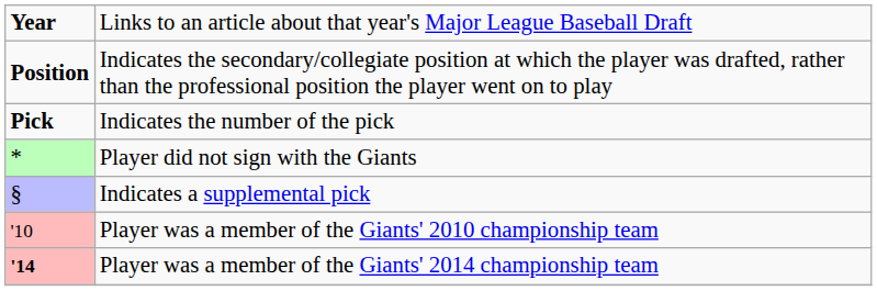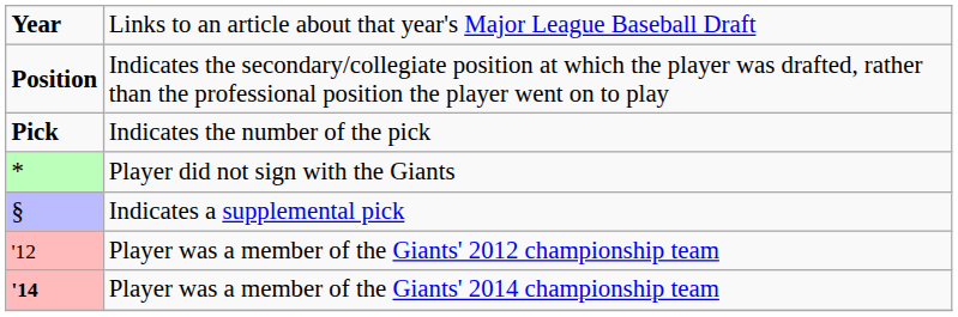 <table class="wikitable" border="1">
 <tr>
 <td><strong>Year</strong></td>
 <td>Links to an article about that year's <a href='#'>Major League Baseball Draft</a></td>
 </tr>
 <tr>
 <td><strong>Position</strong></td>
 <td>Indicates the secondary/collegiate position at which the player was drafted, rather than the professional position the player went on to play</td>
 </tr>
 <tr>
 <td><strong>Pick</strong></td>
 <td>Indicates the number of the pick</td>
 </tr>
 <tr>
 <td bgcolor="#bbffbb">*</td>
 <td>Player did not sign with the Giants</td>
 </tr>
 <tr>
 <td bgcolor="#bbbbff">§</td>
 <td>Indicates a <a href='#'>supplemental pick</a></td>
 </tr>
 <tr>
-<td bgcolor="#ffbbbb"><small>'10</small></td>
-<td>Player was a member of the <a href='#'>Giants' 2010 championship team</a></td>
+<td bgcolor="#ffbbbb"><small>'12</small></td>
+<td>Player was a member of the <a href='#'>Giants' 2012 championship team</a></td>
 </tr>
 <tr>
 <td bgcolor="#ffbbbb"><strong><small>'14</small></strong></td>
 <td>Player was a member of the <a href='#'>Giants' 2014 championship team</a></td>
 </tr>
 <tr>
 </tr>
 </table>
